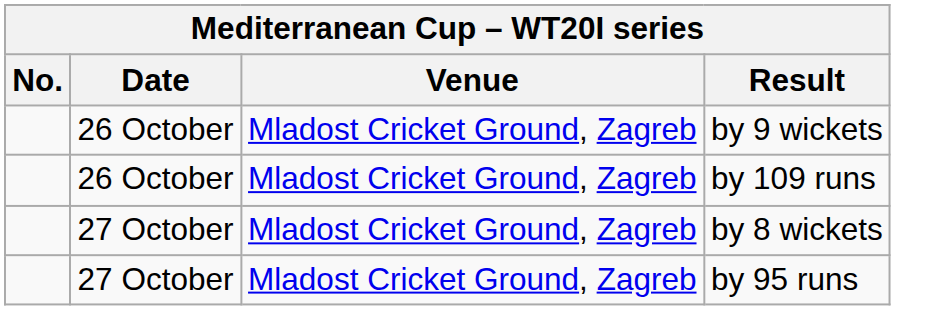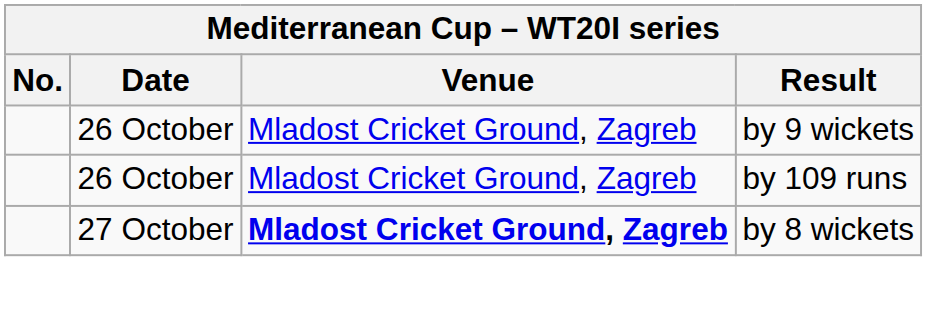 <table class="wikitable">
 <tr>
 <th colspan="4">Mediterranean Cup – WT20I series</th>
 </tr>
 <tr>
 <th>No.</th>
 <th>Date</th>
 <th>Venue</th>
 <th>Result</th>
 </tr>
 <tr>
 <td></td>
 <td>26 October</td>
 <td><a href='#'>Mladost Cricket Ground</a>, <a href='#'>Zagreb</a></td>
 <td> by 9 wickets</td>
 </tr>
 <tr>
 <td></td>
 <td>26 October</td>
 <td><a href='#'>Mladost Cricket Ground</a>, <a href='#'>Zagreb</a></td>
 <td> by 109 runs</td>
 </tr>
 <tr>
 <td></td>
 <td>27 October</td>
-<td><a href='#'>Mladost Cricket Ground</a>, <a href='#'>Zagreb</a></td>
+<td><strong><a href='#'>Mladost Cricket Ground</a>, <a href='#'>Zagreb</a></strong></td>
 <td> by 8 wickets</td>
 </tr>
-<tr>
-<td></td>
-<td>27 October</td>
-<td><a href='#'>Mladost Cricket Ground</a>, <a href='#'>Zagreb</a></td>
-<td> by 95 runs</td>
-</tr>
 </table>
